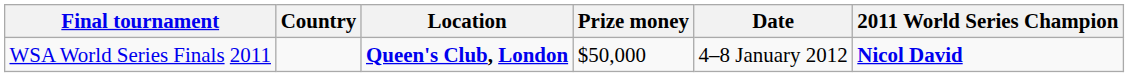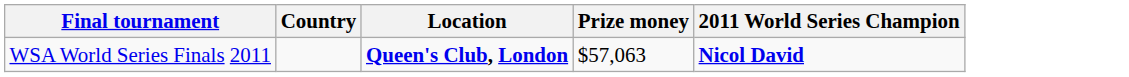 <table class="wikitable">
 <tr>
 <th><a href='#'>Final tournament</a></th>
 <th>Country</th>
 <th>Location</th>
 <th>Prize money</th>
-<th>Date</th>
 <th>2011 World Series Champion</th>
 </tr>
 <tr>
 <td><a href='#'>WSA World Series Finals</a> <a href='#'>2011</a></td>
 <td></td>
 <td><strong><a href='#'>Queen's Club</a>, <a href='#'>London</a></strong></td>
-<td>$50,000</td>
-<td>4–8 January 2012</td>
+<td>$57,063</td>
 <td> <strong><a href='#'>Nicol David</a></strong></td>
 </tr>
 </table>
